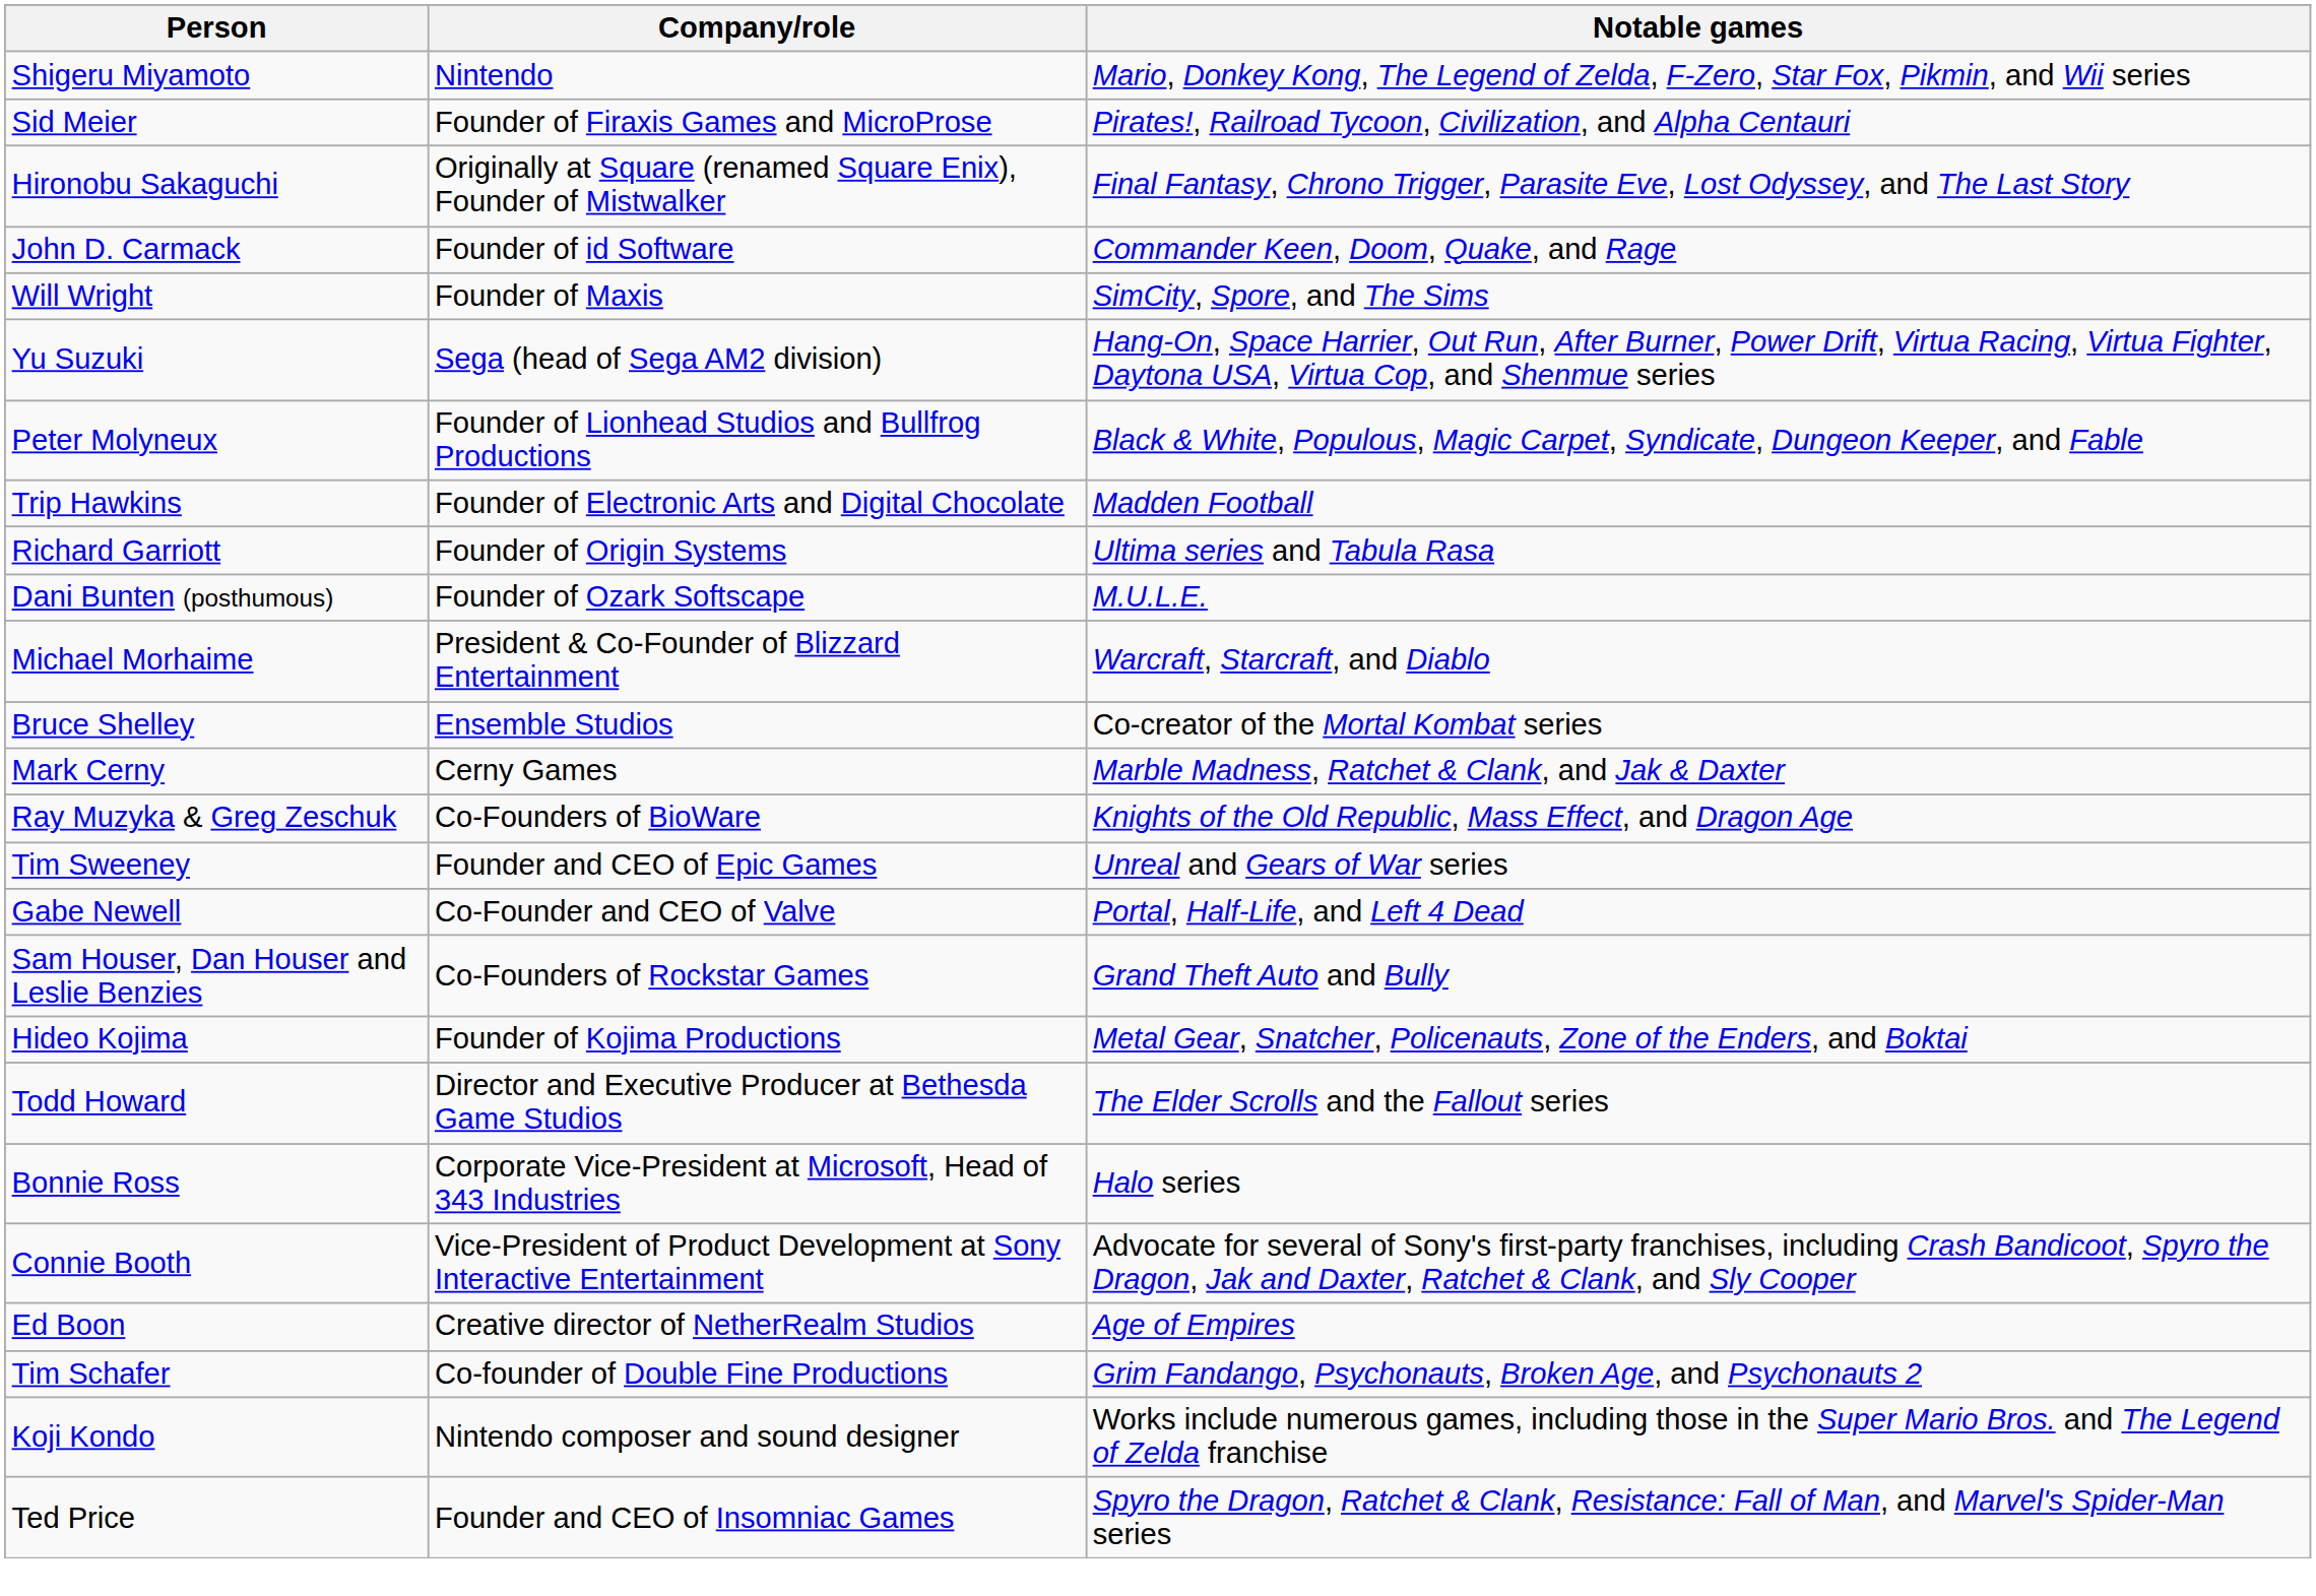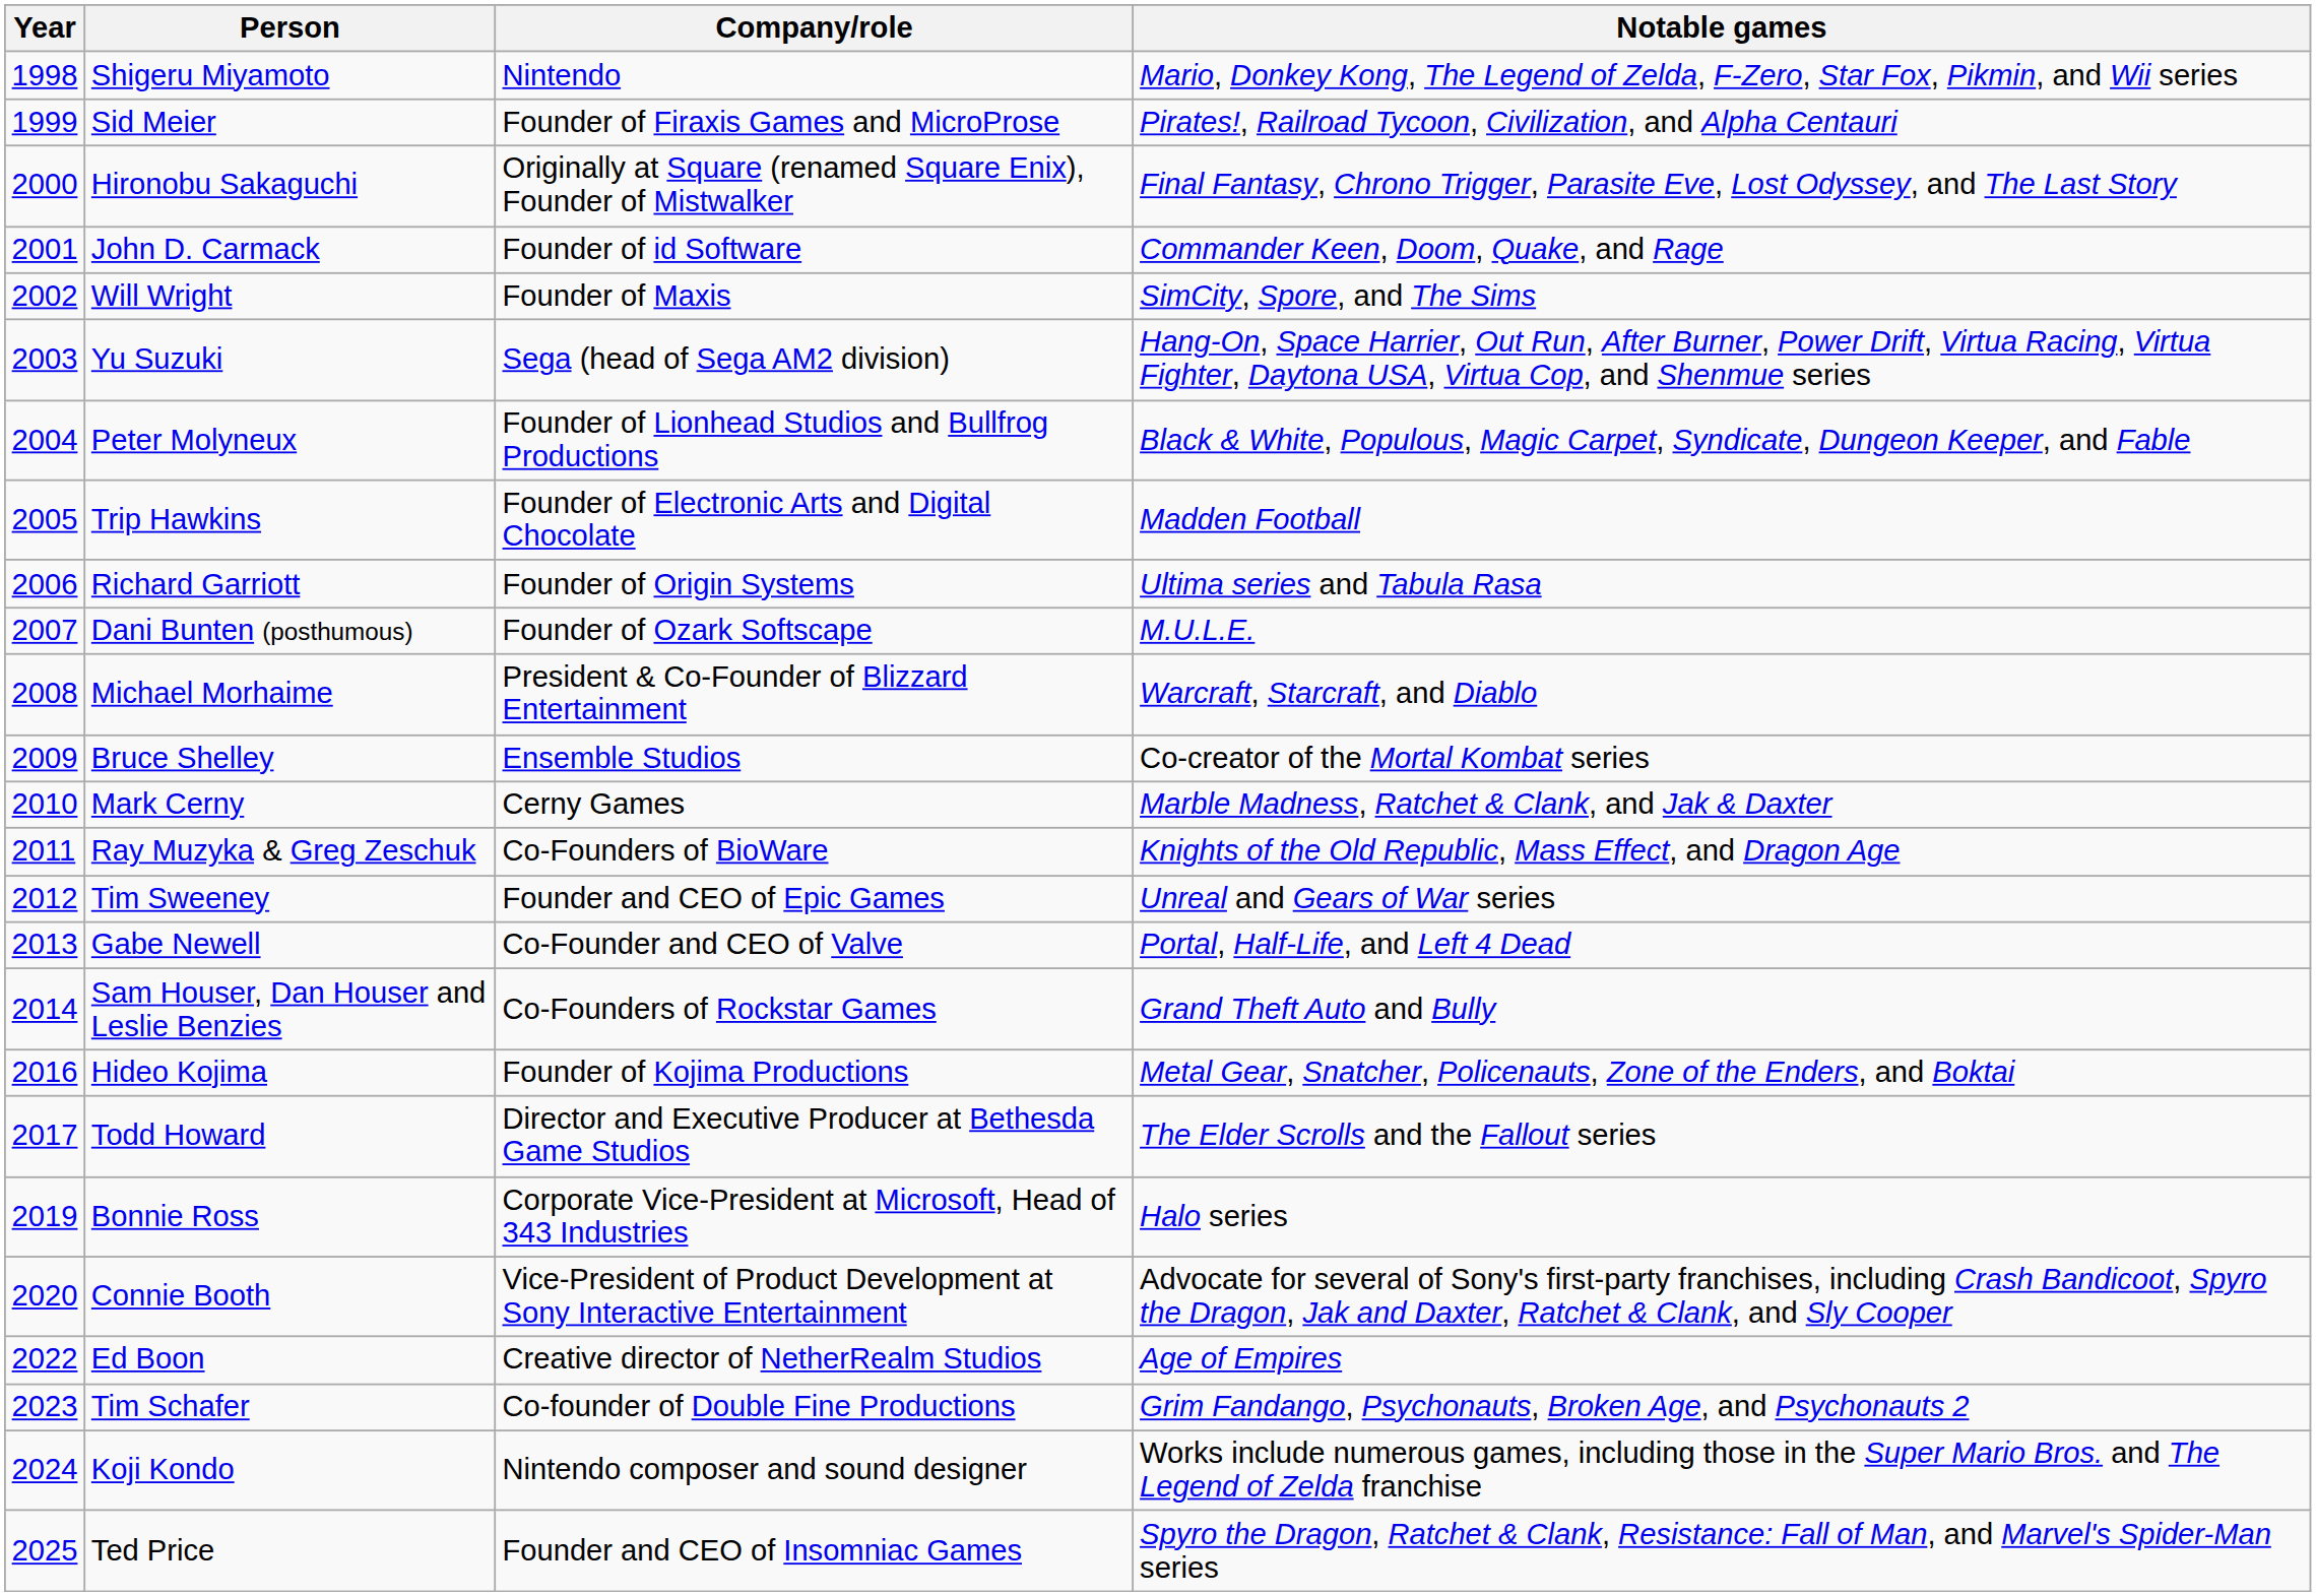 <table class="wikitable sortable" width="auto">
 <tr>
+<th>Year</th>
 <th>Person</th>
 <th>Company/role</th>
 <th>Notable games</th>
 </tr>
 <tr>
+<td><a href='#'>1998</a></td>
 <td><a href='#'>Shigeru Miyamoto</a></td>
 <td><a href='#'>Nintendo</a></td>
 <td><em><a href='#'>Mario</a></em>, <em><a href='#'>Donkey Kong</a></em>, <em><a href='#'>The Legend of Zelda</a></em>, <em><a href='#'>F-Zero</a></em>, <em><a href='#'>Star Fox</a></em>, <em><a href='#'>Pikmin</a></em>, and <em><a href='#'>Wii</a></em> series</td>
 </tr>
 <tr>
+<td><a href='#'>1999</a></td>
 <td><a href='#'>Sid Meier</a></td>
 <td>Founder of <a href='#'>Firaxis Games</a> and <a href='#'>MicroProse</a></td>
 <td><em><a href='#'>Pirates!</a></em>, <em><a href='#'>Railroad Tycoon</a></em>, <em><a href='#'>Civilization</a></em>, and <em><a href='#'>Alpha Centauri</a></em></td>
 </tr>
 <tr>
+<td><a href='#'>2000</a></td>
 <td><a href='#'>Hironobu Sakaguchi</a></td>
 <td>Originally at <a href='#'>Square</a> (renamed <a href='#'>Square Enix</a>), Founder of <a href='#'>Mistwalker</a></td>
 <td><em><a href='#'>Final Fantasy</a></em>, <em><a href='#'>Chrono Trigger</a></em>, <em><a href='#'>Parasite Eve</a></em>, <em><a href='#'>Lost Odyssey</a></em>, and <em><a href='#'>The Last Story</a></em></td>
 </tr>
 <tr>
+<td><a href='#'>2001</a></td>
 <td><a href='#'>John D. Carmack</a></td>
 <td>Founder of <a href='#'>id Software</a></td>
 <td><em><a href='#'>Commander Keen</a></em>, <em><a href='#'>Doom</a></em>, <em><a href='#'>Quake</a></em>, and <em><a href='#'>Rage</a></em></td>
 </tr>
 <tr>
+<td><a href='#'>2002</a></td>
 <td><a href='#'>Will Wright</a></td>
 <td>Founder of <a href='#'>Maxis</a></td>
 <td><em><a href='#'>SimCity</a></em>, <em><a href='#'>Spore</a></em>, and <em><a href='#'>The Sims</a></em></td>
 </tr>
 <tr>
+<td><a href='#'>2003</a></td>
 <td><a href='#'>Yu Suzuki</a></td>
 <td><a href='#'>Sega</a> (head of <a href='#'>Sega AM2</a> division)</td>
 <td><em><a href='#'>Hang-On</a></em>, <em><a href='#'>Space Harrier</a></em>, <em><a href='#'>Out Run</a></em>, <em><a href='#'>After Burner</a></em>, <em><a href='#'>Power Drift</a></em>, <em><a href='#'>Virtua Racing</a></em>, <em><a href='#'>Virtua Fighter</a></em>, <em><a href='#'>Daytona USA</a></em>, <em><a href='#'>Virtua Cop</a></em>, and <em><a href='#'>Shenmue</a></em> series</td>
 </tr>
 <tr>
+<td><a href='#'>2004</a></td>
 <td><a href='#'>Peter Molyneux</a></td>
 <td>Founder of <a href='#'>Lionhead Studios</a> and <a href='#'>Bullfrog Productions</a></td>
 <td><em><a href='#'>Black & White</a></em>, <em><a href='#'>Populous</a></em>, <em><a href='#'>Magic Carpet</a></em>, <em><a href='#'>Syndicate</a></em>, <em><a href='#'>Dungeon Keeper</a></em>, and <em><a href='#'>Fable</a></em></td>
 </tr>
 <tr>
+<td><a href='#'>2005</a></td>
 <td><a href='#'>Trip Hawkins</a></td>
 <td>Founder of <a href='#'>Electronic Arts</a> and <a href='#'>Digital Chocolate</a></td>
 <td><em><a href='#'>Madden Football</a></em></td>
 </tr>
 <tr>
+<td><a href='#'>2006</a></td>
 <td><a href='#'>Richard Garriott</a></td>
 <td>Founder of <a href='#'>Origin Systems</a></td>
 <td><em><a href='#'>Ultima series</a></em> and <em><a href='#'>Tabula Rasa</a></em></td>
 </tr>
 <tr>
+<td><a href='#'>2007</a></td>
 <td><a href='#'>Dani Bunten</a> <small>(posthumous)</small></td>
 <td>Founder of <a href='#'>Ozark Softscape</a></td>
 <td><em><a href='#'>M.U.L.E.</a></em></td>
 </tr>
 <tr>
+<td><a href='#'>2008</a></td>
 <td><a href='#'>Michael Morhaime</a></td>
 <td>President & Co-Founder of <a href='#'>Blizzard Entertainment</a></td>
 <td><em><a href='#'>Warcraft</a></em>, <em><a href='#'>Starcraft</a></em>, and <em><a href='#'>Diablo</a></em></td>
 </tr>
 <tr>
+<td><a href='#'>2009</a></td>
 <td><a href='#'>Bruce Shelley</a></td>
 <td><a href='#'>Ensemble Studios</a></td>
 <td>Co-creator of the <em><a href='#'>Mortal Kombat</a></em> series</td>
 </tr>
 <tr>
+<td><a href='#'>2010</a></td>
 <td><a href='#'>Mark Cerny</a></td>
 <td>Cerny Games</td>
 <td><em><a href='#'>Marble Madness</a></em>, <em><a href='#'>Ratchet & Clank</a></em>, and <em><a href='#'>Jak & Daxter</a></em></td>
 </tr>
 <tr>
+<td><a href='#'>2011</a></td>
 <td><a href='#'>Ray Muzyka</a> & <a href='#'>Greg Zeschuk</a></td>
 <td>Co-Founders of <a href='#'>BioWare</a></td>
 <td><em><a href='#'>Knights of the Old Republic</a></em>, <em><a href='#'>Mass Effect</a></em>, and <em><a href='#'>Dragon Age</a></em></td>
 </tr>
 <tr>
+<td><a href='#'>2012</a></td>
 <td><a href='#'>Tim Sweeney</a></td>
 <td>Founder and CEO of <a href='#'>Epic Games</a></td>
 <td><em><a href='#'>Unreal</a></em> and <em><a href='#'>Gears of War</a></em> series</td>
 </tr>
 <tr>
+<td><a href='#'>2013</a></td>
 <td><a href='#'>Gabe Newell</a></td>
 <td>Co-Founder and CEO of <a href='#'>Valve</a></td>
 <td><em><a href='#'>Portal</a></em>, <em><a href='#'>Half-Life</a></em>, and <em><a href='#'>Left 4 Dead</a></em></td>
 </tr>
 <tr>
+<td><a href='#'>2014</a></td>
 <td><a href='#'>Sam Houser</a>, <a href='#'>Dan Houser</a> and <a href='#'>Leslie Benzies</a></td>
 <td>Co-Founders of <a href='#'>Rockstar Games</a></td>
 <td><em><a href='#'>Grand Theft Auto</a></em> and <em><a href='#'>Bully</a></em></td>
 </tr>
 <tr>
+<td><a href='#'>2016</a></td>
 <td><a href='#'>Hideo Kojima</a></td>
 <td>Founder of <a href='#'>Kojima Productions</a></td>
 <td><em><a href='#'>Metal Gear</a></em>, <em><a href='#'>Snatcher</a></em>, <em><a href='#'>Policenauts</a></em>, <em><a href='#'>Zone of the Enders</a></em>, and <em><a href='#'>Boktai</a></em></td>
 </tr>
 <tr>
+<td><a href='#'>2017</a></td>
 <td><a href='#'>Todd Howard</a></td>
 <td>Director and Executive Producer at <a href='#'>Bethesda Game Studios</a></td>
 <td><em><a href='#'>The Elder Scrolls</a></em> and the <em><a href='#'>Fallout</a></em> series</td>
 </tr>
 <tr>
+<td><a href='#'>2019</a></td>
 <td><a href='#'>Bonnie Ross</a></td>
 <td>Corporate Vice-President at <a href='#'>Microsoft</a>, Head of <a href='#'>343 Industries</a></td>
 <td><em><a href='#'>Halo</a></em> series</td>
 </tr>
 <tr>
+<td><a href='#'>2020</a></td>
 <td><a href='#'>Connie Booth</a></td>
 <td>Vice-President of Product Development at <a href='#'>Sony Interactive Entertainment</a></td>
 <td>Advocate for several of Sony's first-party franchises, including <em><a href='#'>Crash Bandicoot</a></em>, <em><a href='#'>Spyro the Dragon</a></em>, <em><a href='#'>Jak and Daxter</a></em>, <em><a href='#'>Ratchet & Clank</a></em>, and <em><a href='#'>Sly Cooper</a></em></td>
 </tr>
 <tr>
+<td><a href='#'>2022</a></td>
 <td><a href='#'>Ed Boon</a></td>
 <td>Creative director of <a href='#'>NetherRealm Studios</a></td>
 <td><em><a href='#'>Age of Empires</a></em></td>
 </tr>
 <tr>
+<td><a href='#'>2023</a></td>
 <td><a href='#'>Tim Schafer</a></td>
 <td>Co-founder of <a href='#'>Double Fine Productions</a></td>
 <td><em><a href='#'>Grim Fandango</a></em>, <em><a href='#'>Psychonauts</a></em>, <em><a href='#'>Broken Age</a></em>, and <em><a href='#'>Psychonauts 2</a></em></td>
 </tr>
 <tr>
+<td><a href='#'>2024</a></td>
 <td><a href='#'>Koji Kondo</a></td>
 <td>Nintendo composer and sound designer</td>
 <td>Works include numerous games, including those in the <em><a href='#'>Super Mario Bros.</a></em> and <em><a href='#'>The Legend of Zelda</a></em> franchise</td>
 </tr>
 <tr>
+<td><a href='#'>2025</a></td>
 <td>Ted Price</td>
 <td>Founder and CEO of <a href='#'>Insomniac Games</a></td>
 <td><em><a href='#'>Spyro the Dragon</a></em>, <em><a href='#'>Ratchet & Clank</a></em>, <em><a href='#'>Resistance: Fall of Man</a></em>, and <em><a href='#'>Marvel's Spider-Man</a></em> series</td>
 </tr>
 </table>
